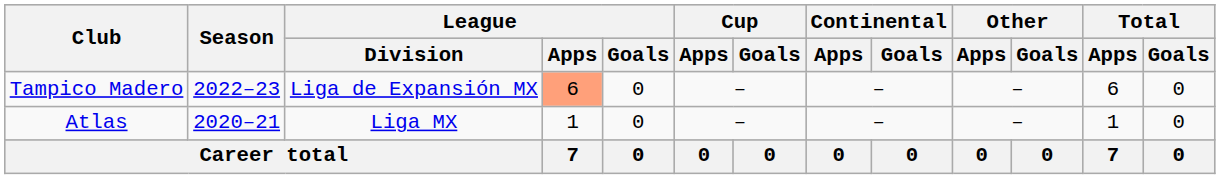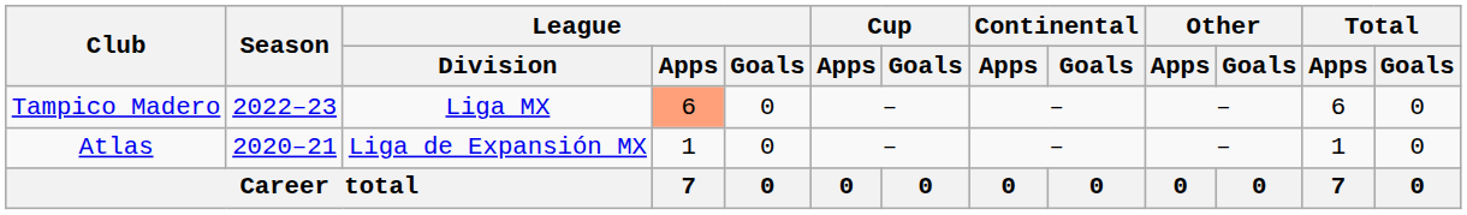 <table class="wikitable" style="text-align: center">
 <tr>
 <th rowspan="2">Club</th>
 <th rowspan="2">Season</th>
 <th colspan="3">League</th>
 <th colspan="2">Cup</th>
 <th colspan="2">Continental</th>
 <th colspan="2">Other</th>
 <th colspan="2">Total</th>
 </tr>
 <tr>
 <th>Division</th>
 <th>Apps</th>
 <th>Goals</th>
 <th>Apps</th>
 <th>Goals</th>
 <th>Apps</th>
 <th>Goals</th>
 <th>Apps</th>
 <th>Goals</th>
 <th>Apps</th>
 <th>Goals</th>
 </tr>
 <tr>
 <td><a href='#'>Tampico Madero</a></td>
 <td><a href='#'>2022–23</a></td>
-<td><a href='#'>Liga de Expansión MX</a></td>
+<td rowspan="1"><a href='#'>Liga MX</a></td>
 <td style="background: lightsalmon;">6</td>
 <td>0</td>
 <td colspan="2">–</td>
 <td colspan="2">–</td>
 <td colspan="2">–</td>
 <td>6</td>
 <td>0</td>
 </tr>
 <tr>
 <td rowspan="1"><a href='#'>Atlas</a></td>
 <td><a href='#'>2020–21</a></td>
-<td rowspan="1"><a href='#'>Liga MX</a></td>
+<td><a href='#'>Liga de Expansión MX</a></td>
 <td>1</td>
 <td>0</td>
 <td colspan="2">–</td>
 <td colspan="2">–</td>
 <td colspan="2">–</td>
 <td>1</td>
 <td>0</td>
 </tr>
 <tr>
 <th colspan="3">Career total</th>
 <th>7</th>
 <th>0</th>
 <th>0</th>
 <th>0</th>
 <th>0</th>
 <th>0</th>
 <th>0</th>
 <th>0</th>
 <th>7</th>
 <th>0</th>
 </tr>
 </table>
